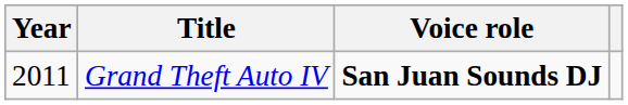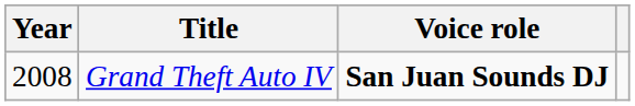 <table class="wikitable">
 <tr>
 <th>Year</th>
 <th>Title</th>
 <th>Voice role</th>
 <th></th>
 </tr>
 <tr>
-<td>2011</td>
+<td>2008</td>
 <td><em><a href='#'>Grand Theft Auto IV</a></em></td>
 <td><strong>San Juan Sounds DJ</strong></td>
 <td></td>
 </tr>
 </table>
